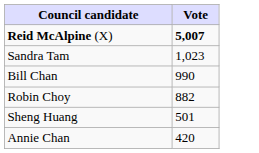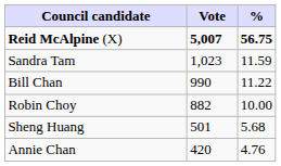 <table class="wikitable">
 <tr>
 <th style="background:#ddf; width:200px;">Council candidate</th>
 <th style="background:#ddf; width:50px;">Vote</th>
+<th style="background:#ddf; width:30px;">%</th>
 </tr>
 <tr>
 <td><strong>Reid McAlpine</strong> (X)</td>
 <td><strong>5,007</strong></td>
+<td><strong>56.75</strong></td>
 </tr>
 <tr>
 <td>Sandra Tam</td>
 <td>1,023</td>
+<td>11.59</td>
 </tr>
 <tr>
 <td>Bill Chan</td>
 <td>990</td>
+<td>11.22</td>
 </tr>
 <tr>
 <td>Robin Choy</td>
 <td>882</td>
+<td>10.00</td>
 </tr>
 <tr>
 <td>Sheng Huang</td>
 <td>501</td>
+<td>5.68</td>
 </tr>
 <tr>
 <td>Annie Chan</td>
 <td>420</td>
+<td>4.76</td>
 </tr>
 </table>
